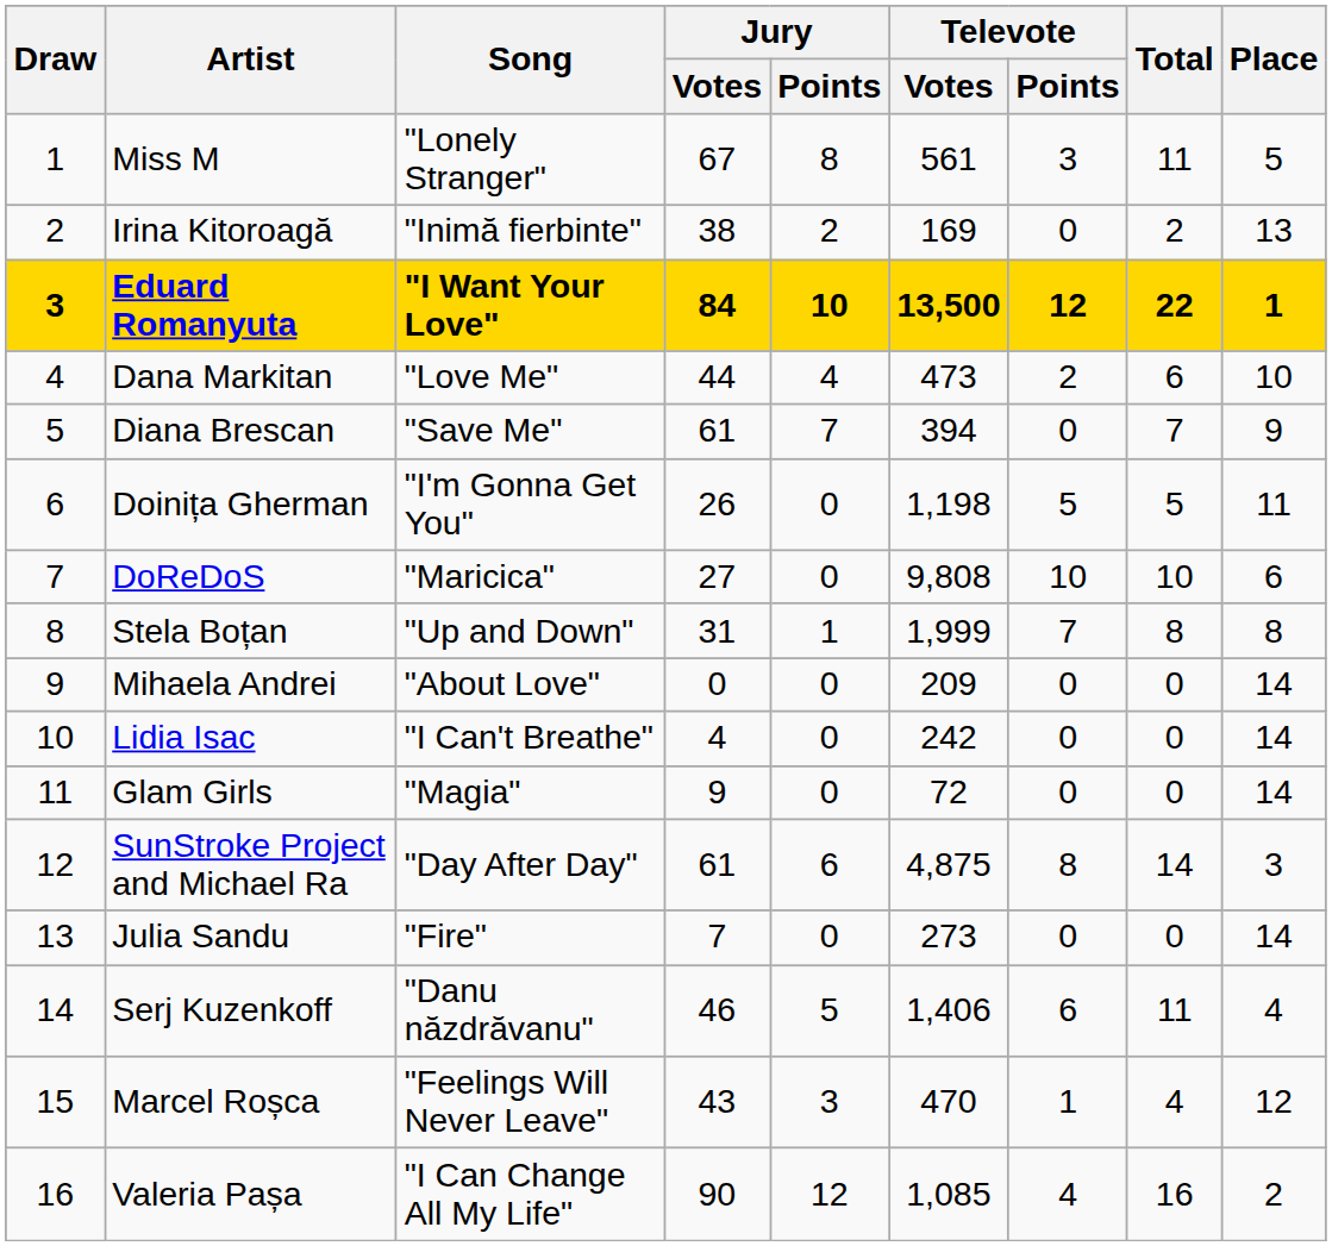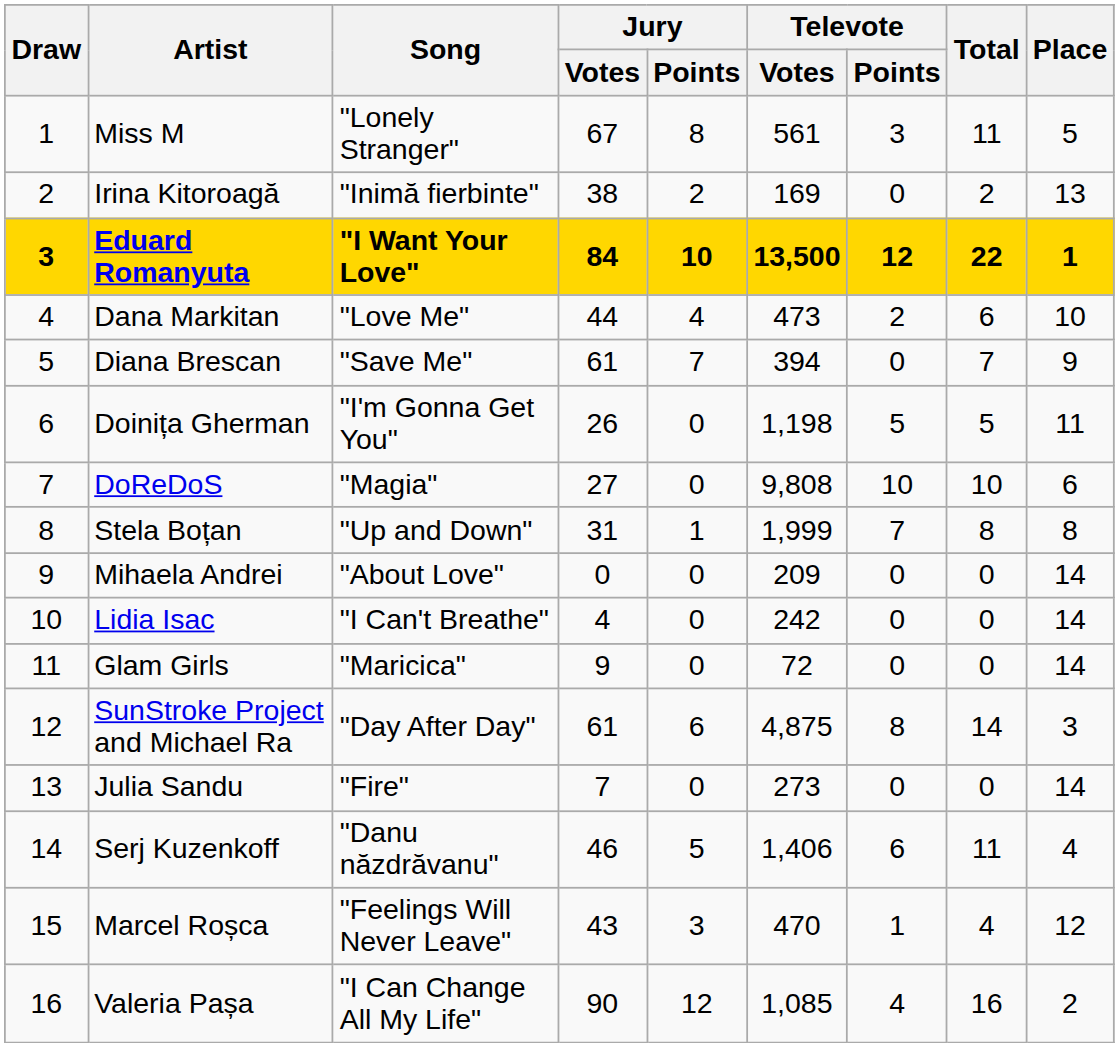 <table class="sortable wikitable" style="margin: 1em auto 1em auto; text-align:center;">
 <tr>
 <th rowspan="2">Draw</th>
 <th rowspan="2">Artist</th>
 <th rowspan="2">Song</th>
 <th colspan="2">Jury</th>
 <th colspan="2">Televote</th>
 <th rowspan="2">Total</th>
 <th rowspan="2">Place</th>
 </tr>
 <tr>
 <th>Votes</th>
 <th>Points</th>
 <th>Votes</th>
 <th>Points</th>
 </tr>
 <tr>
 <td>1</td>
 <td align="left">Miss M</td>
 <td align="left">"Lonely Stranger"</td>
 <td>67</td>
 <td>8</td>
 <td>561</td>
 <td>3</td>
 <td>11</td>
 <td>5</td>
 </tr>
 <tr>
 <td>2</td>
 <td align="left">Irina Kitoroagă</td>
 <td align="left">"Inimă fierbinte"</td>
 <td>38</td>
 <td>2</td>
 <td>169</td>
 <td>0</td>
 <td>2</td>
 <td>13</td>
 </tr>
 <tr style="font-weight:bold; background:gold;">
 <td>3</td>
 <td align="left"><a href='#'>Eduard Romanyuta</a></td>
 <td align="left">"I Want Your Love"</td>
 <td>84</td>
 <td>10</td>
 <td>13,500</td>
 <td>12</td>
 <td>22</td>
 <td>1</td>
 </tr>
 <tr>
 <td>4</td>
 <td align="left">Dana Markitan</td>
 <td align="left">"Love Me"</td>
 <td>44</td>
 <td>4</td>
 <td>473</td>
 <td>2</td>
 <td>6</td>
 <td>10</td>
 </tr>
 <tr>
 <td>5</td>
 <td align="left">Diana Brescan</td>
 <td align="left">"Save Me"</td>
 <td>61</td>
 <td>7</td>
 <td>394</td>
 <td>0</td>
 <td>7</td>
 <td>9</td>
 </tr>
 <tr>
 <td>6</td>
 <td align="left">Doinița Gherman</td>
 <td align="left">"I'm Gonna Get You"</td>
 <td>26</td>
 <td>0</td>
 <td>1,198</td>
 <td>5</td>
 <td>5</td>
 <td>11</td>
 </tr>
 <tr>
 <td>7</td>
 <td align="left"><a href='#'>DoReDoS</a></td>
-<td align="left">"Maricica"</td>
+<td align="left">"Magia"</td>
 <td>27</td>
 <td>0</td>
 <td>9,808</td>
 <td>10</td>
 <td>10</td>
 <td>6</td>
 </tr>
 <tr>
 <td>8</td>
 <td align="left">Stela Boțan</td>
 <td align="left">"Up and Down"</td>
 <td>31</td>
 <td>1</td>
 <td>1,999</td>
 <td>7</td>
 <td>8</td>
 <td>8</td>
 </tr>
 <tr>
 <td>9</td>
 <td align="left">Mihaela Andrei</td>
 <td align="left">"About Love"</td>
 <td>0</td>
 <td>0</td>
 <td>209</td>
 <td>0</td>
 <td>0</td>
 <td>14</td>
 </tr>
 <tr>
 <td>10</td>
 <td align="left"><a href='#'>Lidia Isac</a></td>
 <td align="left">"I Can't Breathe"</td>
 <td>4</td>
 <td>0</td>
 <td>242</td>
 <td>0</td>
 <td>0</td>
 <td>14</td>
 </tr>
 <tr>
 <td>11</td>
 <td align="left">Glam Girls</td>
-<td align="left">"Magia"</td>
+<td align="left">"Maricica"</td>
 <td>9</td>
 <td>0</td>
 <td>72</td>
 <td>0</td>
 <td>0</td>
 <td>14</td>
 </tr>
 <tr>
 <td>12</td>
 <td align="left"><a href='#'>SunStroke Project</a> and Michael Ra</td>
 <td align="left">"Day After Day"</td>
 <td>61</td>
 <td>6</td>
 <td>4,875</td>
 <td>8</td>
 <td>14</td>
 <td>3</td>
 </tr>
 <tr>
 <td>13</td>
 <td align="left">Julia Sandu</td>
 <td align="left">"Fire"</td>
 <td>7</td>
 <td>0</td>
 <td>273</td>
 <td>0</td>
 <td>0</td>
 <td>14</td>
 </tr>
 <tr>
 <td>14</td>
 <td align="left">Serj Kuzenkoff</td>
 <td align="left">"Danu năzdrăvanu"</td>
 <td>46</td>
 <td>5</td>
 <td>1,406</td>
 <td>6</td>
 <td>11</td>
 <td>4</td>
 </tr>
 <tr>
 <td>15</td>
 <td align="left">Marcel Roșca</td>
 <td align="left">"Feelings Will Never Leave"</td>
 <td>43</td>
 <td>3</td>
 <td>470</td>
 <td>1</td>
 <td>4</td>
 <td>12</td>
 </tr>
 <tr>
 <td>16</td>
 <td align="left">Valeria Pașa</td>
 <td align="left">"I Can Change All My Life"</td>
 <td>90</td>
 <td>12</td>
 <td>1,085</td>
 <td>4</td>
 <td>16</td>
 <td>2</td>
 </tr>
 </table>
